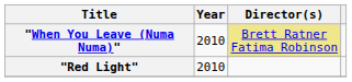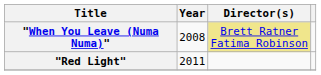 <table class="wikitable plainrowheaders" style="text-align:center;">
 <tr>
 <th scope="col" style="width:15.5em;">Title</th>
 <th scope="col" style="width:1em;">Year</th>
 <th scope="col">Director(s)</th>
 <th scope="col" class="unsortable"></th>
 </tr>
 <tr>
 <th scope="row">"<a href='#'>When You Leave (Numa Numa)</a>"</th>
-<td>2010</td>
+<td>2008</td>
 <td style="background: khaki;"><a href='#'>Brett Ratner</a><br><a href='#'>Fatima Robinson</a></td>
 <td></td>
 </tr>
 <tr>
 <th scope="row">"Red Light"</th>
-<td>2010</td>
+<td>2011</td>
 <td></td>
 <td></td>
 </tr>
 <tr>
 </tr>
 </table>
